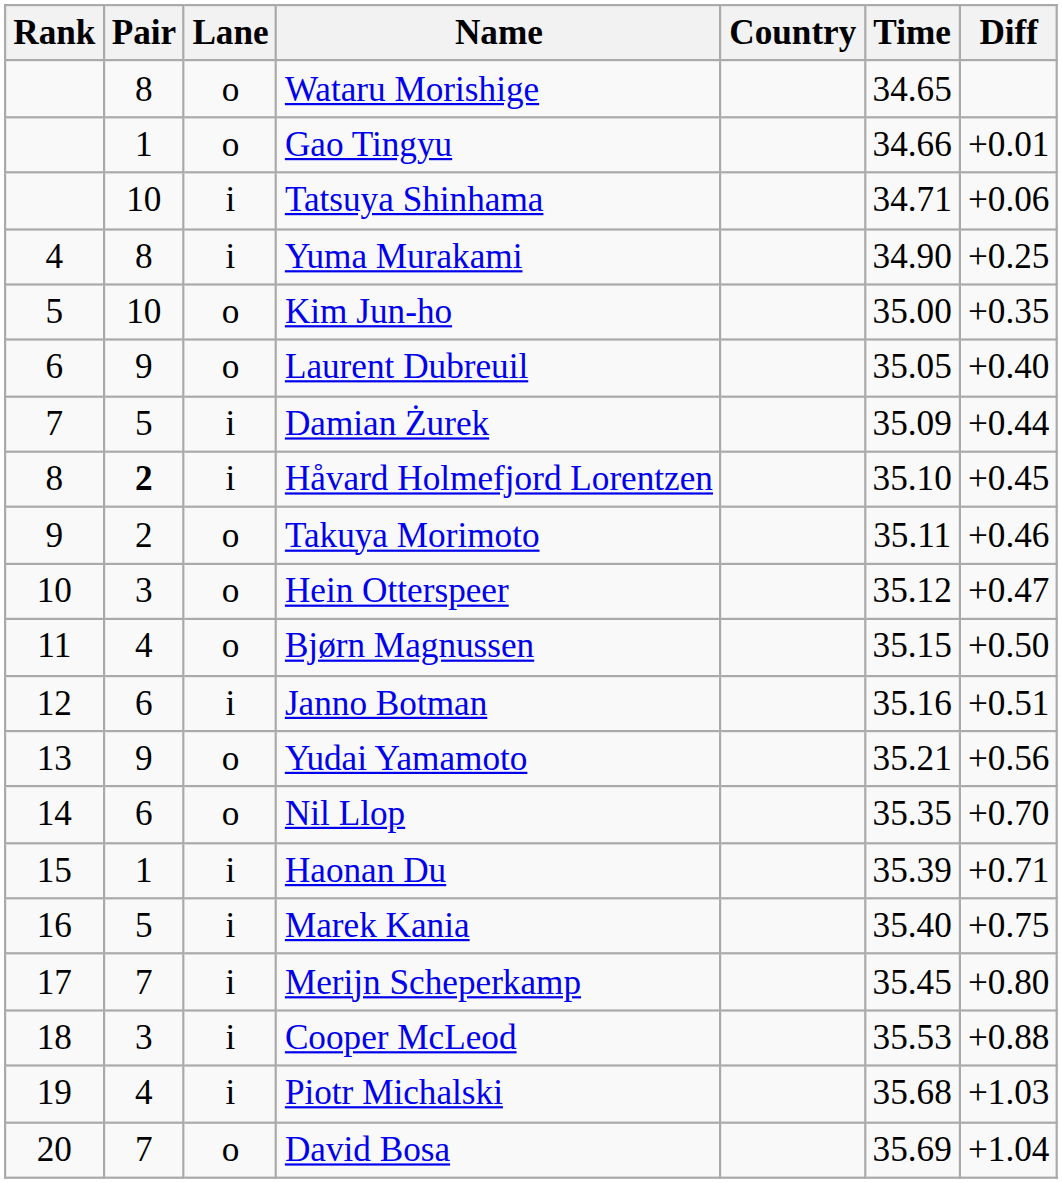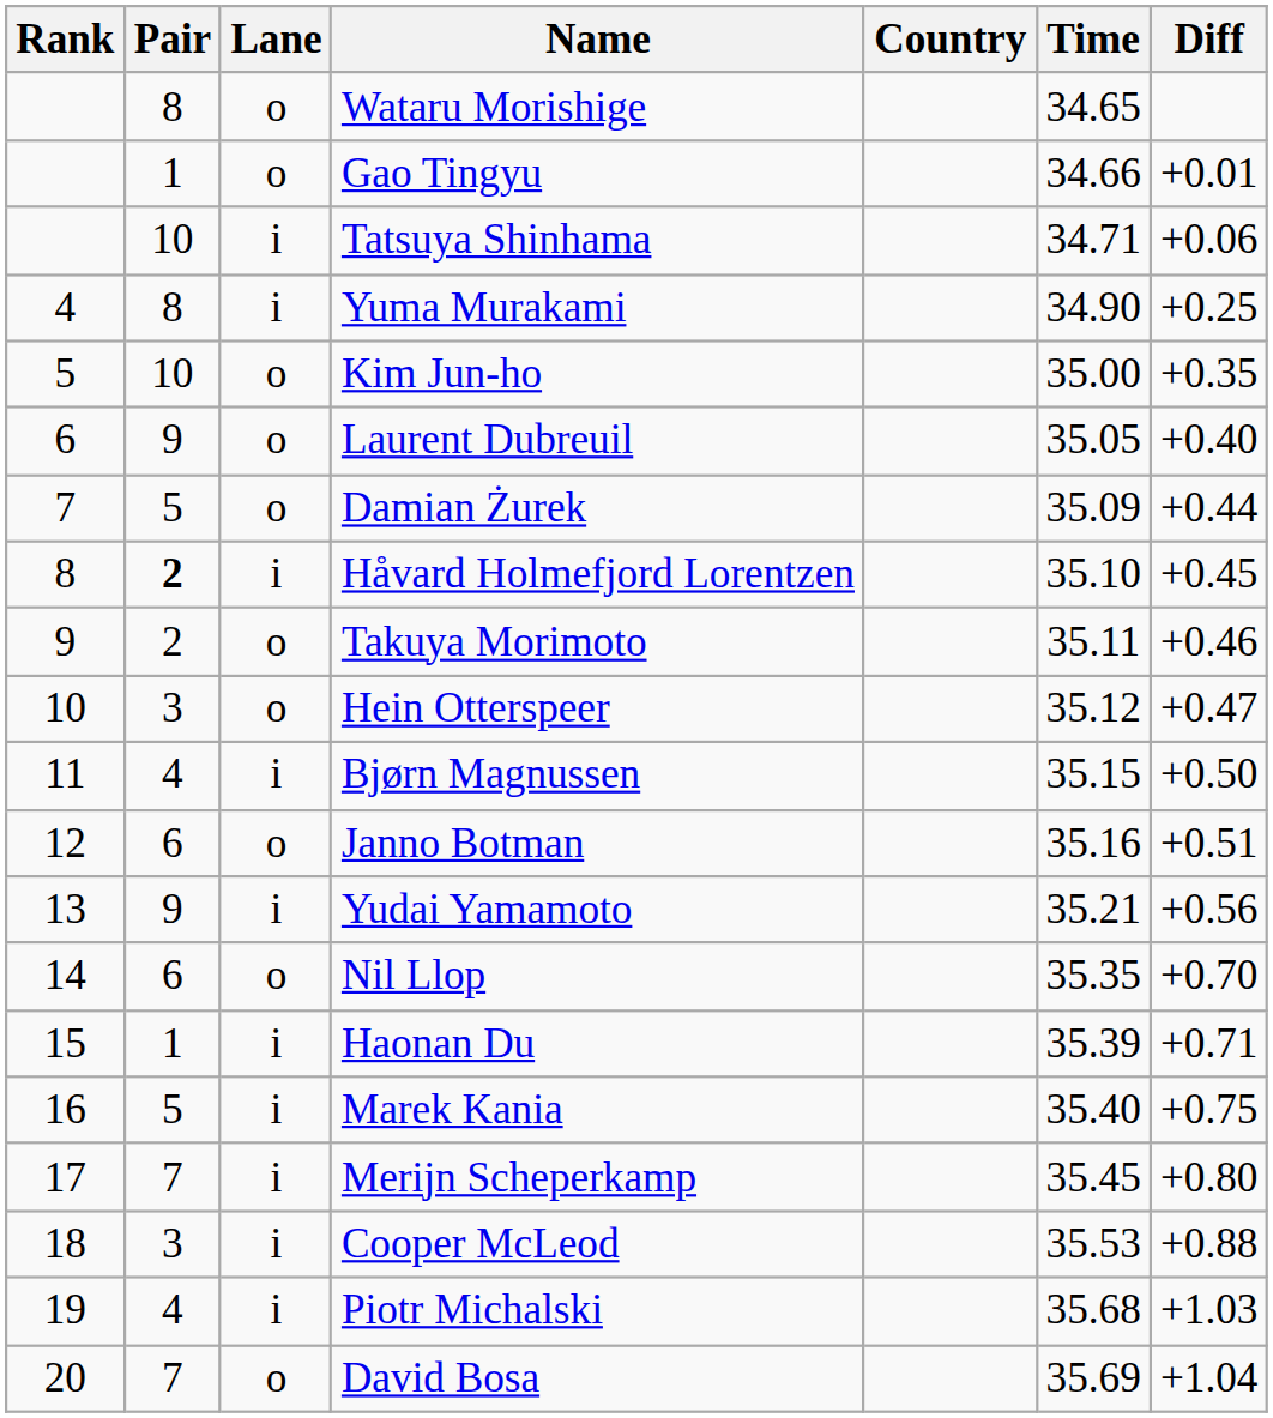 <table class="wikitable sortable" style="text-align:center">
 <tr>
 <th>Rank</th>
 <th>Pair</th>
 <th>Lane</th>
 <th>Name</th>
 <th>Country</th>
 <th>Time</th>
 <th>Diff</th>
 </tr>
 <tr>
 <td></td>
 <td>8</td>
 <td>o</td>
 <td align=left><a href='#'>Wataru Morishige</a></td>
 <td align=left></td>
 <td>34.65</td>
 <td></td>
 </tr>
 <tr>
 <td></td>
 <td>1</td>
 <td>o</td>
 <td align=left><a href='#'>Gao Tingyu</a></td>
 <td align=left></td>
 <td>34.66</td>
 <td>+0.01</td>
 </tr>
 <tr>
 <td></td>
 <td>10</td>
 <td>i</td>
 <td align=left><a href='#'>Tatsuya Shinhama</a></td>
 <td align=left></td>
 <td>34.71</td>
 <td>+0.06</td>
 </tr>
 <tr>
 <td>4</td>
 <td>8</td>
 <td>i</td>
 <td align=left><a href='#'>Yuma Murakami</a></td>
 <td align=left></td>
 <td>34.90</td>
 <td>+0.25</td>
 </tr>
 <tr>
 <td>5</td>
 <td>10</td>
 <td>o</td>
 <td align=left><a href='#'>Kim Jun-ho</a></td>
 <td align=left></td>
 <td>35.00</td>
 <td>+0.35</td>
 </tr>
 <tr>
 <td>6</td>
 <td>9</td>
 <td>o</td>
 <td align=left><a href='#'>Laurent Dubreuil</a></td>
 <td align=left></td>
 <td>35.05</td>
 <td>+0.40</td>
 </tr>
 <tr>
 <td>7</td>
 <td>5</td>
-<td>i</td>
+<td>o</td>
 <td align=left><a href='#'>Damian Żurek</a></td>
 <td align=left></td>
 <td>35.09</td>
 <td>+0.44</td>
 </tr>
 <tr>
 <td>8</td>
 <td><strong>2</strong></td>
 <td>i</td>
 <td align=left><a href='#'>Håvard Holmefjord Lorentzen</a></td>
 <td align=left></td>
 <td>35.10</td>
 <td>+0.45</td>
 </tr>
 <tr>
 <td>9</td>
 <td>2</td>
 <td>o</td>
 <td align=left><a href='#'>Takuya Morimoto</a></td>
 <td align=left></td>
 <td>35.11</td>
 <td>+0.46</td>
 </tr>
 <tr>
 <td>10</td>
 <td>3</td>
 <td>o</td>
 <td align=left><a href='#'>Hein Otterspeer</a></td>
 <td align=left></td>
 <td>35.12</td>
 <td>+0.47</td>
 </tr>
 <tr>
 <td>11</td>
 <td>4</td>
-<td>o</td>
+<td>i</td>
 <td align=left><a href='#'>Bjørn Magnussen</a></td>
 <td align=left></td>
 <td>35.15</td>
 <td>+0.50</td>
 </tr>
 <tr>
 <td>12</td>
 <td>6</td>
-<td>i</td>
+<td>o</td>
 <td align=left><a href='#'>Janno Botman</a></td>
 <td align=left></td>
 <td>35.16</td>
 <td>+0.51</td>
 </tr>
 <tr>
 <td>13</td>
 <td>9</td>
-<td>o</td>
+<td>i</td>
 <td align=left><a href='#'>Yudai Yamamoto</a></td>
 <td align=left></td>
 <td>35.21</td>
 <td>+0.56</td>
 </tr>
 <tr>
 <td>14</td>
 <td>6</td>
 <td>o</td>
 <td align=left><a href='#'>Nil Llop</a></td>
 <td align=left></td>
 <td>35.35</td>
 <td>+0.70</td>
 </tr>
 <tr>
 <td>15</td>
 <td>1</td>
 <td>i</td>
 <td align=left><a href='#'>Haonan Du</a></td>
 <td align=left></td>
 <td>35.39</td>
 <td>+0.71</td>
 </tr>
 <tr>
 <td>16</td>
 <td>5</td>
 <td>i</td>
 <td align=left><a href='#'>Marek Kania</a></td>
 <td align=left></td>
 <td>35.40</td>
 <td>+0.75</td>
 </tr>
 <tr>
 <td>17</td>
 <td>7</td>
 <td>i</td>
 <td align=left><a href='#'>Merijn Scheperkamp</a></td>
 <td align=left></td>
 <td>35.45</td>
 <td>+0.80</td>
 </tr>
 <tr>
 <td>18</td>
 <td>3</td>
 <td>i</td>
 <td align=left><a href='#'>Cooper McLeod</a></td>
 <td align=left></td>
 <td>35.53</td>
 <td>+0.88</td>
 </tr>
 <tr>
 <td>19</td>
 <td>4</td>
 <td>i</td>
 <td align=left><a href='#'>Piotr Michalski</a></td>
 <td align=left></td>
 <td>35.68</td>
 <td>+1.03</td>
 </tr>
 <tr>
 <td>20</td>
 <td>7</td>
 <td>o</td>
 <td align=left><a href='#'>David Bosa</a></td>
 <td align=left></td>
 <td>35.69</td>
 <td>+1.04</td>
 </tr>
 </table>
